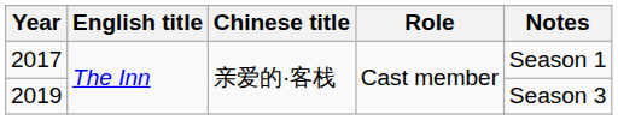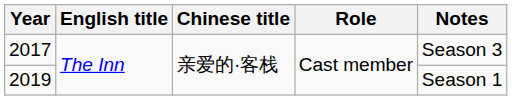 <table class="wikitable">
 <tr>
 <th>Year</th>
 <th>English title</th>
 <th>Chinese title</th>
 <th>Role</th>
 <th>Notes</th>
 </tr>
 <tr>
 <td>2017</td>
 <td rowspan=2><em><a href='#'>The Inn</a></em></td>
 <td rowspan=2>亲爱的·客栈</td>
 <td rowspan=2>Cast member</td>
-<td>Season 1</td>
+<td>Season 3</td>
 </tr>
 <tr>
 <td>2019</td>
-<td>Season 3</td>
+<td>Season 1</td>
 </tr>
 </table>
